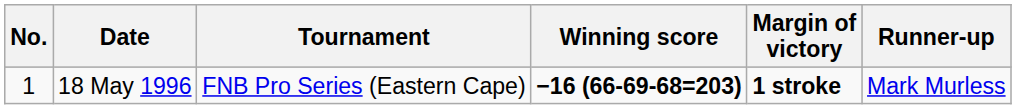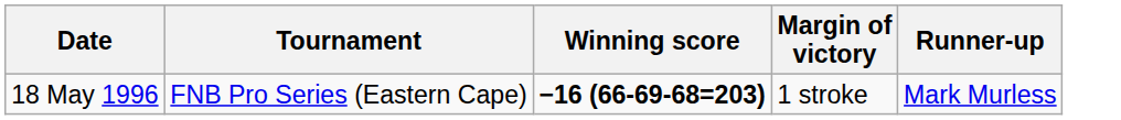 <table class="wikitable" style="font-size:95%;">
 <tr>
-<th>No.</th>
 <th>Date</th>
 <th>Tournament</th>
 <th>Winning score</th>
 <th>Margin of<br>victory</th>
 <th>Runner-up</th>
 </tr>
 <tr>
-<td align=center>1</td>
 <td align=right>18 May <a href='#'>1996</a></td>
 <td><a href='#'>FNB Pro Series</a> (Eastern Cape)</td>
 <td><strong>−16 (66-69-68=203)</strong></td>
-<td><strong>1 stroke</strong></td>
+<td>1 stroke</td>
 <td> <a href='#'>Mark Murless</a></td>
 </tr>
 </table>
